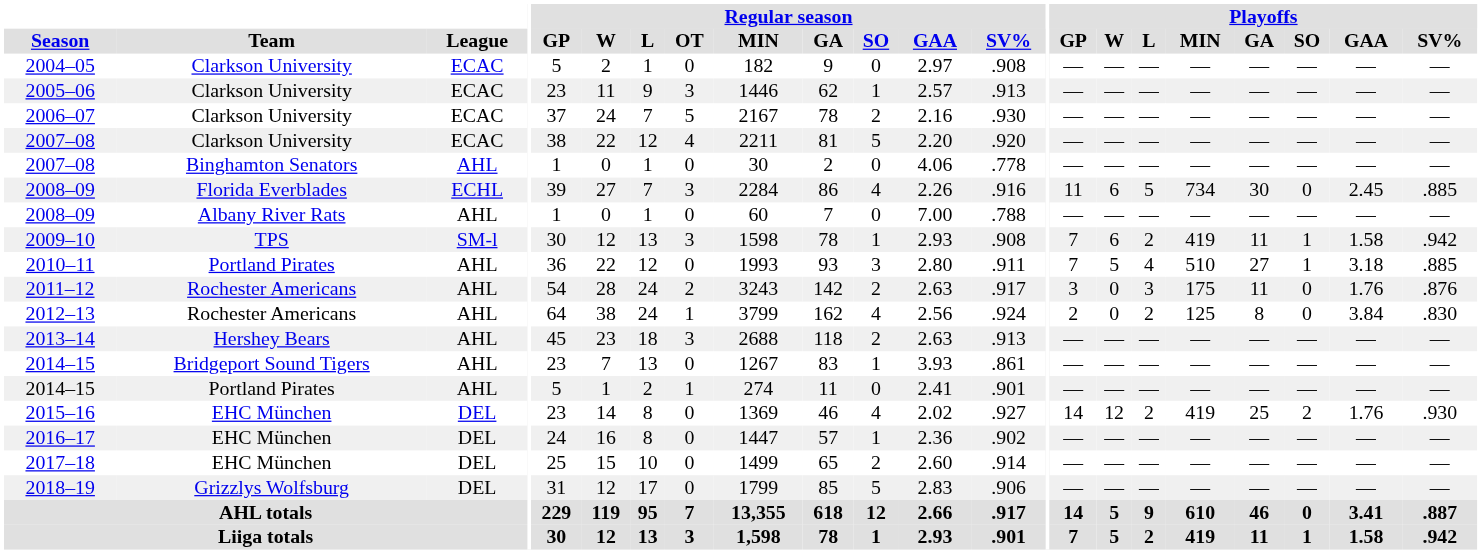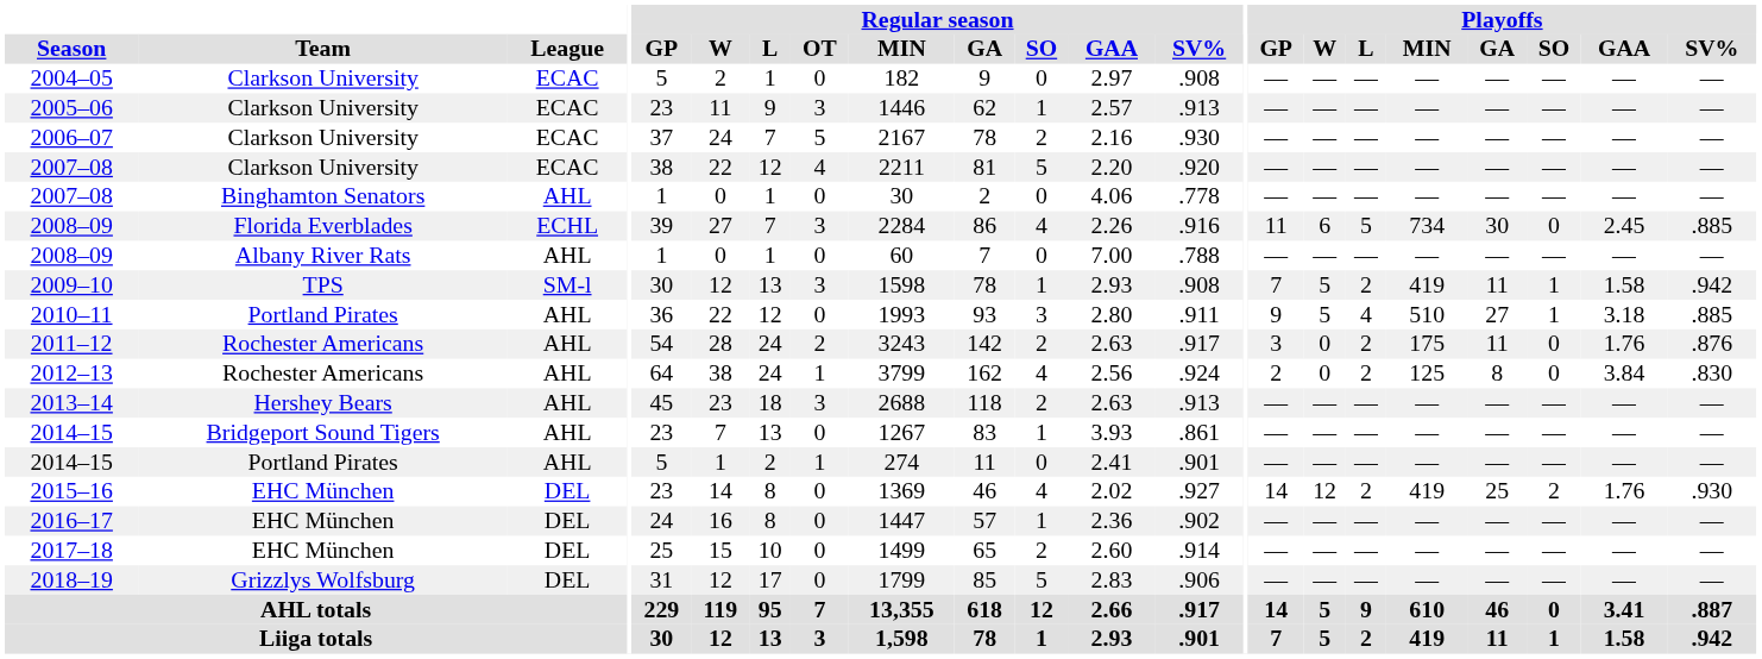 <table border="0" cellpadding="1" cellspacing="0" style="text-align:center; width:75%">
 <tr ALIGN="center" bgcolor="#e0e0e0">
 <th align="center" colspan="3" bgcolor="#ffffff"></th>
 <th align="center" rowspan="99" bgcolor="#ffffff"></th>
 <th align="center" colspan="9" bgcolor="#e0e0e0"><a href='#'>Regular season</a></th>
 <th align="center" rowspan="99" bgcolor="#ffffff"></th>
 <th align="center" colspan="8" bgcolor="#e0e0e0"><a href='#'>Playoffs</a></th>
 </tr>
 <tr ALIGN="center" bgcolor="#e0e0e0">
 <th><a href='#'>Season</a></th>
 <th>Team</th>
 <th>League</th>
 <th>GP</th>
 <th>W</th>
 <th>L</th>
 <th>OT</th>
 <th>MIN</th>
 <th>GA</th>
 <th><a href='#'>SO</a></th>
 <th><a href='#'>GAA</a></th>
 <th><a href='#'>SV%</a></th>
 <th>GP</th>
 <th>W</th>
 <th>L</th>
 <th>MIN</th>
 <th>GA</th>
 <th>SO</th>
 <th>GAA</th>
 <th>SV%</th>
 </tr>
 <tr>
 <td><a href='#'>2004–05</a></td>
 <td><a href='#'>Clarkson University</a></td>
 <td><a href='#'>ECAC</a></td>
 <td>5</td>
 <td>2</td>
 <td>1</td>
 <td>0</td>
 <td>182</td>
 <td>9</td>
 <td>0</td>
 <td>2.97</td>
 <td>.908</td>
 <td>—</td>
 <td>—</td>
 <td>—</td>
 <td>—</td>
 <td>—</td>
 <td>—</td>
 <td>—</td>
 <td>—</td>
 </tr>
 <tr bgcolor="#f0f0f0">
 <td><a href='#'>2005–06</a></td>
 <td>Clarkson University</td>
 <td>ECAC</td>
 <td>23</td>
 <td>11</td>
 <td>9</td>
 <td>3</td>
 <td>1446</td>
 <td>62</td>
 <td>1</td>
 <td>2.57</td>
 <td>.913</td>
 <td>—</td>
 <td>—</td>
 <td>—</td>
 <td>—</td>
 <td>—</td>
 <td>—</td>
 <td>—</td>
 <td>—</td>
 </tr>
 <tr>
 <td><a href='#'>2006–07</a></td>
 <td>Clarkson University</td>
 <td>ECAC</td>
 <td>37</td>
 <td>24</td>
 <td>7</td>
 <td>5</td>
 <td>2167</td>
 <td>78</td>
 <td>2</td>
 <td>2.16</td>
 <td>.930</td>
 <td>—</td>
 <td>—</td>
 <td>—</td>
 <td>—</td>
 <td>—</td>
 <td>—</td>
 <td>—</td>
 <td>—</td>
 </tr>
 <tr bgcolor="#f0f0f0">
 <td><a href='#'>2007–08</a></td>
 <td>Clarkson University</td>
 <td>ECAC</td>
 <td>38</td>
 <td>22</td>
 <td>12</td>
 <td>4</td>
 <td>2211</td>
 <td>81</td>
 <td>5</td>
 <td>2.20</td>
 <td>.920</td>
 <td>—</td>
 <td>—</td>
 <td>—</td>
 <td>—</td>
 <td>—</td>
 <td>—</td>
 <td>—</td>
 <td>—</td>
 </tr>
 <tr>
 <td><a href='#'>2007–08</a></td>
 <td><a href='#'>Binghamton Senators</a></td>
 <td><a href='#'>AHL</a></td>
 <td>1</td>
 <td>0</td>
 <td>1</td>
 <td>0</td>
 <td>30</td>
 <td>2</td>
 <td>0</td>
 <td>4.06</td>
 <td>.778</td>
 <td>—</td>
 <td>—</td>
 <td>—</td>
 <td>—</td>
 <td>—</td>
 <td>—</td>
 <td>—</td>
 <td>—</td>
 </tr>
 <tr bgcolor="#f0f0f0">
 <td><a href='#'>2008–09</a></td>
 <td><a href='#'>Florida Everblades</a></td>
 <td><a href='#'>ECHL</a></td>
 <td>39</td>
 <td>27</td>
 <td>7</td>
 <td>3</td>
 <td>2284</td>
 <td>86</td>
 <td>4</td>
 <td>2.26</td>
 <td>.916</td>
 <td>11</td>
 <td>6</td>
 <td>5</td>
 <td>734</td>
 <td>30</td>
 <td>0</td>
 <td>2.45</td>
 <td>.885</td>
 </tr>
 <tr>
 <td><a href='#'>2008–09</a></td>
 <td><a href='#'>Albany River Rats</a></td>
 <td>AHL</td>
 <td>1</td>
 <td>0</td>
 <td>1</td>
 <td>0</td>
 <td>60</td>
 <td>7</td>
 <td>0</td>
 <td>7.00</td>
 <td>.788</td>
 <td>—</td>
 <td>—</td>
 <td>—</td>
 <td>—</td>
 <td>—</td>
 <td>—</td>
 <td>—</td>
 <td>—</td>
 </tr>
 <tr bgcolor="#f0f0f0">
 <td><a href='#'>2009–10</a></td>
 <td><a href='#'>TPS</a></td>
 <td><a href='#'>SM-l</a></td>
 <td>30</td>
 <td>12</td>
 <td>13</td>
 <td>3</td>
 <td>1598</td>
 <td>78</td>
 <td>1</td>
 <td>2.93</td>
 <td>.908</td>
 <td>7</td>
-<td>6</td>
+<td>5</td>
 <td>2</td>
 <td>419</td>
 <td>11</td>
 <td>1</td>
 <td>1.58</td>
 <td>.942</td>
 </tr>
 <tr>
 <td><a href='#'>2010–11</a></td>
 <td><a href='#'>Portland Pirates</a></td>
 <td>AHL</td>
 <td>36</td>
 <td>22</td>
 <td>12</td>
 <td>0</td>
 <td>1993</td>
 <td>93</td>
 <td>3</td>
 <td>2.80</td>
 <td>.911</td>
-<td>7</td>
+<td>9</td>
 <td>5</td>
 <td>4</td>
 <td>510</td>
 <td>27</td>
 <td>1</td>
 <td>3.18</td>
 <td>.885</td>
 </tr>
 <tr bgcolor="#f0f0f0">
 <td><a href='#'>2011–12</a></td>
 <td><a href='#'>Rochester Americans</a></td>
 <td>AHL</td>
 <td>54</td>
 <td>28</td>
 <td>24</td>
 <td>2</td>
 <td>3243</td>
 <td>142</td>
 <td>2</td>
 <td>2.63</td>
 <td>.917</td>
 <td>3</td>
 <td>0</td>
-<td>3</td>
+<td>2</td>
 <td>175</td>
 <td>11</td>
 <td>0</td>
 <td>1.76</td>
 <td>.876</td>
 </tr>
 <tr>
 <td><a href='#'>2012–13</a></td>
 <td>Rochester Americans</td>
 <td>AHL</td>
 <td>64</td>
 <td>38</td>
 <td>24</td>
 <td>1</td>
 <td>3799</td>
 <td>162</td>
 <td>4</td>
 <td>2.56</td>
 <td>.924</td>
 <td>2</td>
 <td>0</td>
 <td>2</td>
 <td>125</td>
 <td>8</td>
 <td>0</td>
 <td>3.84</td>
 <td>.830</td>
 </tr>
 <tr bgcolor="#f0f0f0">
 <td><a href='#'>2013–14</a></td>
 <td><a href='#'>Hershey Bears</a></td>
 <td>AHL</td>
 <td>45</td>
 <td>23</td>
 <td>18</td>
 <td>3</td>
 <td>2688</td>
 <td>118</td>
 <td>2</td>
 <td>2.63</td>
 <td>.913</td>
 <td>—</td>
 <td>—</td>
 <td>—</td>
 <td>—</td>
 <td>—</td>
 <td>—</td>
 <td>—</td>
 <td>—</td>
 </tr>
 <tr>
 <td><a href='#'>2014–15</a></td>
 <td><a href='#'>Bridgeport Sound Tigers</a></td>
 <td>AHL</td>
 <td>23</td>
 <td>7</td>
 <td>13</td>
 <td>0</td>
 <td>1267</td>
 <td>83</td>
 <td>1</td>
 <td>3.93</td>
 <td>.861</td>
 <td>—</td>
 <td>—</td>
 <td>—</td>
 <td>—</td>
 <td>—</td>
 <td>—</td>
 <td>—</td>
 <td>—</td>
 </tr>
 <tr bgcolor="#f0f0f0">
 <td>2014–15</td>
 <td>Portland Pirates</td>
 <td>AHL</td>
 <td>5</td>
 <td>1</td>
 <td>2</td>
 <td>1</td>
 <td>274</td>
 <td>11</td>
 <td>0</td>
 <td>2.41</td>
 <td>.901</td>
 <td>—</td>
 <td>—</td>
 <td>—</td>
 <td>—</td>
 <td>—</td>
 <td>—</td>
 <td>—</td>
 <td>—</td>
 </tr>
 <tr>
 <td><a href='#'>2015–16</a></td>
 <td><a href='#'>EHC München</a></td>
 <td><a href='#'>DEL</a></td>
 <td>23</td>
 <td>14</td>
 <td>8</td>
 <td>0</td>
 <td>1369</td>
 <td>46</td>
 <td>4</td>
 <td>2.02</td>
 <td>.927</td>
 <td>14</td>
 <td>12</td>
 <td>2</td>
 <td>419</td>
 <td>25</td>
 <td>2</td>
 <td>1.76</td>
 <td>.930</td>
 </tr>
 <tr bgcolor="#f0f0f0">
 <td><a href='#'>2016–17</a></td>
 <td>EHC München</td>
 <td>DEL</td>
 <td>24</td>
 <td>16</td>
 <td>8</td>
 <td>0</td>
 <td>1447</td>
 <td>57</td>
 <td>1</td>
 <td>2.36</td>
 <td>.902</td>
 <td>—</td>
 <td>—</td>
 <td>—</td>
 <td>—</td>
 <td>—</td>
 <td>—</td>
 <td>—</td>
 <td>—</td>
 </tr>
 <tr>
 <td><a href='#'>2017–18</a></td>
 <td>EHC München</td>
 <td>DEL</td>
 <td>25</td>
 <td>15</td>
 <td>10</td>
 <td>0</td>
 <td>1499</td>
 <td>65</td>
 <td>2</td>
 <td>2.60</td>
 <td>.914</td>
 <td>—</td>
 <td>—</td>
 <td>—</td>
 <td>—</td>
 <td>—</td>
 <td>—</td>
 <td>—</td>
 <td>—</td>
 </tr>
 <tr bgcolor="#f0f0f0">
 <td><a href='#'>2018–19</a></td>
 <td><a href='#'>Grizzlys Wolfsburg</a></td>
 <td>DEL</td>
 <td>31</td>
 <td>12</td>
 <td>17</td>
 <td>0</td>
 <td>1799</td>
 <td>85</td>
 <td>5</td>
 <td>2.83</td>
 <td>.906</td>
 <td>—</td>
 <td>—</td>
 <td>—</td>
 <td>—</td>
 <td>—</td>
 <td>—</td>
 <td>—</td>
 <td>—</td>
 </tr>
 <tr ALIGN="center" bgcolor="#e0e0e0">
 <th colspan=3 align=center>AHL totals</th>
 <th>229</th>
 <th>119</th>
 <th>95</th>
 <th>7</th>
 <th>13,355</th>
 <th>618</th>
 <th>12</th>
 <th>2.66</th>
 <th>.917</th>
 <th>14</th>
 <th>5</th>
 <th>9</th>
 <th>610</th>
 <th>46</th>
 <th>0</th>
 <th>3.41</th>
 <th>.887</th>
 </tr>
 <tr ALIGN="center" bgcolor="#e0e0e0">
 <th colspan=3 align=center>Liiga totals</th>
 <th>30</th>
 <th>12</th>
 <th>13</th>
 <th>3</th>
 <th>1,598</th>
 <th>78</th>
 <th>1</th>
 <th>2.93</th>
 <th>.901</th>
 <th>7</th>
 <th>5</th>
 <th>2</th>
 <th>419</th>
 <th>11</th>
 <th>1</th>
 <th>1.58</th>
 <th>.942</th>
 </tr>
 </table>
